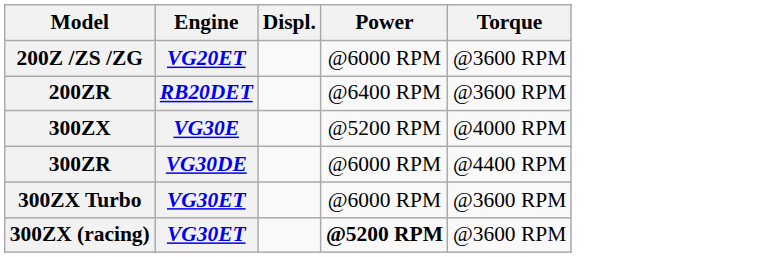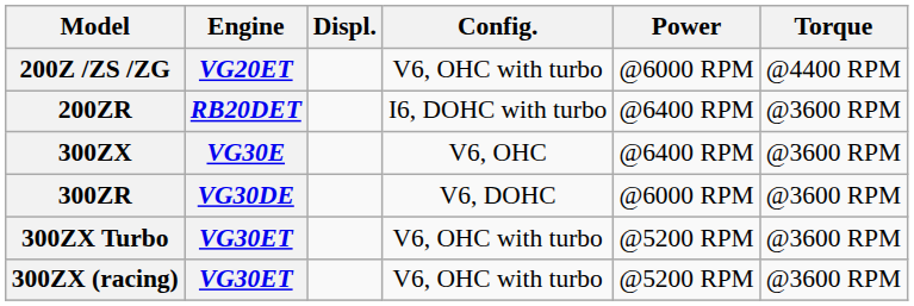 <table class="wikitable" style="font-size:90%;text-align:center;">
 <tr>
 <th>Model</th>
 <th>Engine</th>
 <th>Displ.</th>
+<th>Config.</th>
 <th>Power</th>
 <th>Torque</th>
 </tr>
 <tr>
 <th>200Z /ZS /ZG</th>
 <th><a href='#'><em>VG20ET</em></a></th>
 <td></td>
+<td>V6, OHC with turbo</td>
 <td> @6000 RPM</td>
-<td> @3600 RPM</td>
+<td> @4400 RPM</td>
 </tr>
 <tr>
 <th>200ZR</th>
 <th><a href='#'><em>RB20DET</em></a></th>
 <td></td>
+<td>I6, DOHC with turbo</td>
 <td> @6400 RPM</td>
 <td> @3600 RPM</td>
 </tr>
 <tr>
 <th>300ZX</th>
 <th><a href='#'><em>VG30E</em></a></th>
 <td></td>
-<td> @5200 RPM</td>
-<td> @4000 RPM</td>
+<td>V6, OHC</td>
+<td> @6400 RPM</td>
+<td> @3600 RPM</td>
 </tr>
 <tr>
 <th>300ZR</th>
 <th><a href='#'><em>VG30DE</em></a></th>
 <td></td>
+<td>V6, DOHC</td>
 <td> @6000 RPM</td>
-<td> @4400 RPM</td>
+<td> @3600 RPM</td>
 </tr>
 <tr>
 <th>300ZX Turbo</th>
 <th><a href='#'><em>VG30ET</em></a></th>
 <td></td>
-<td> @6000 RPM</td>
+<td>V6, OHC with turbo</td>
+<td> @5200 RPM</td>
 <td> @3600 RPM</td>
 </tr>
 <tr>
 <th>300ZX (racing)</th>
 <th><a href='#'><em>VG30ET</em></a></th>
 <td></td>
-<td><strong> @5200 RPM</strong></td>
+<td>V6, OHC with turbo</td>
+<td> @5200 RPM</td>
 <td> @3600 RPM</td>
 </tr>
 </table>
